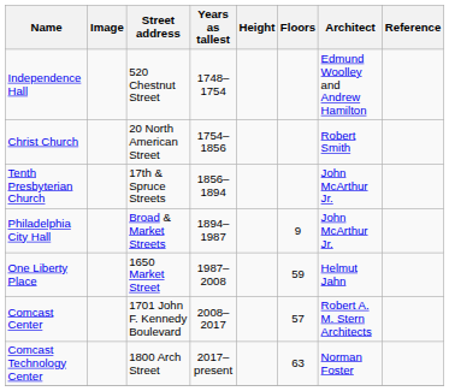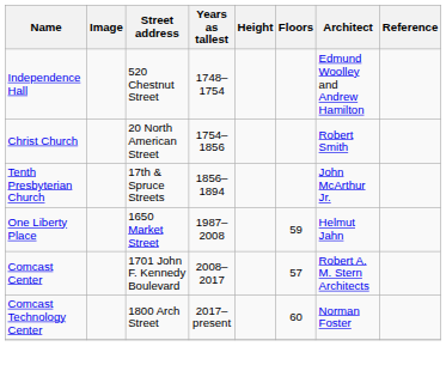 <table class="wikitable sortable">
 <tr>
 <th>Name</th>
 <th class="unsortable">Image</th>
 <th>Street address</th>
 <th>Years as tallest</th>
 <th>Height<br></th>
 <th>Floors</th>
 <th>Architect</th>
 <th class="unsortable">Reference</th>
 </tr>
 <tr>
 <td><a href='#'>Independence Hall</a></td>
 <td></td>
 <td>520 Chestnut Street</td>
 <td align="center">1748–1754</td>
 <td align="center"></td>
 <td align="center"></td>
 <td><a href='#'>Edmund Woolley</a> and <a href='#'>Andrew Hamilton</a></td>
 <td align="center"></td>
 </tr>
 <tr>
 <td><a href='#'>Christ Church</a></td>
 <td></td>
 <td>20 North American Street</td>
 <td align="center">1754–1856</td>
 <td align="center"></td>
 <td align="center"></td>
 <td><a href='#'>Robert Smith</a></td>
 <td align="center"></td>
 </tr>
 <tr>
 <td><a href='#'>Tenth Presbyterian Church</a></td>
 <td></td>
 <td>17th & Spruce Streets</td>
 <td align="center">1856–1894</td>
 <td align="center"></td>
 <td align="center"></td>
 <td><a href='#'>John McArthur Jr.</a></td>
 <td align="center"></td>
 </tr>
 <tr>
-<td><a href='#'>Philadelphia City Hall</a></td>
-<td></td>
-<td><a href='#'>Broad</a> & <a href='#'>Market Streets</a></td>
-<td align="center">1894–1987</td>
-<td align="center"></td>
-<td align="center">9</td>
-<td><a href='#'>John McArthur Jr.</a></td>
-<td align="center"></td>
-</tr>
-<tr>
 <td><a href='#'>One Liberty Place</a></td>
 <td></td>
 <td>1650 <a href='#'>Market Street</a></td>
 <td align="center">1987–2008</td>
 <td align="center"></td>
 <td align="center">59</td>
 <td><a href='#'>Helmut Jahn</a></td>
 <td align="center"></td>
 </tr>
 <tr>
 <td><a href='#'>Comcast Center</a></td>
 <td></td>
 <td>1701 John F. Kennedy Boulevard</td>
 <td align="center">2008–2017</td>
 <td align="center"></td>
 <td align="center">57</td>
 <td><a href='#'>Robert A. M. Stern Architects</a></td>
 <td align="center"></td>
 </tr>
 <tr>
 <td><a href='#'>Comcast Technology Center</a></td>
 <td></td>
 <td>1800 Arch Street</td>
 <td align="center">2017–present</td>
 <td align="center"></td>
-<td align="center">63</td>
+<td align="center">60</td>
 <td><a href='#'>Norman Foster</a></td>
 <td align="center"></td>
 </tr>
 <tr>
 </tr>
 </table>
